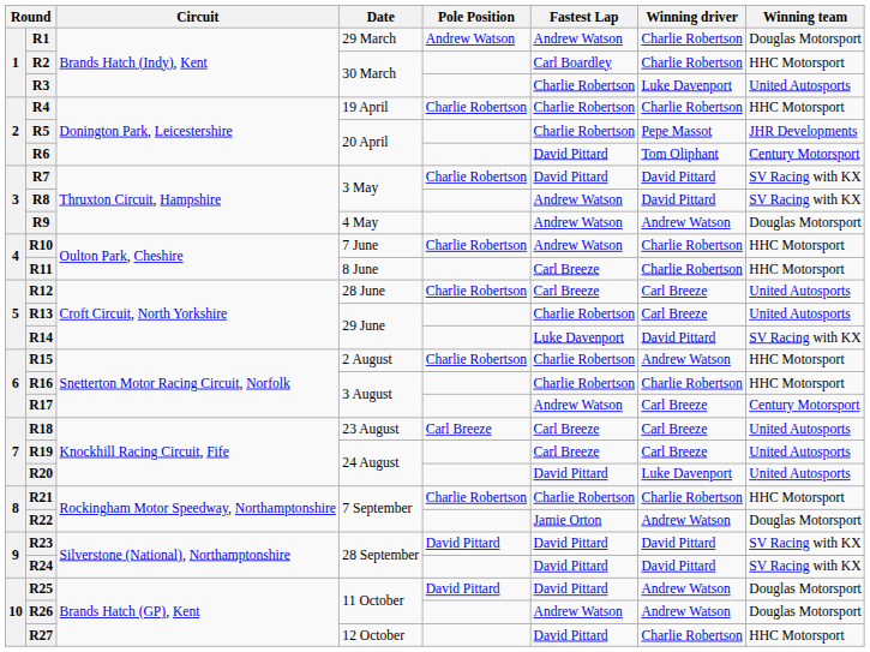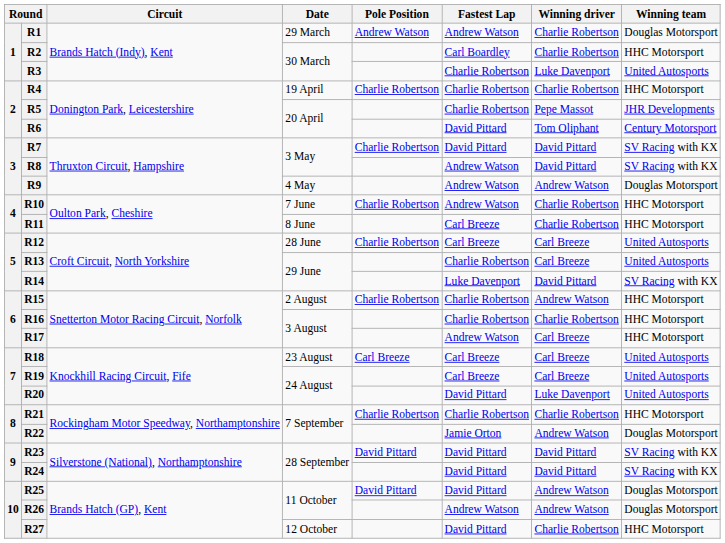 <table class="wikitable" style="font-size: 85%">
 <tr>
 <th colspan=2>Round</th>
 <th>Circuit</th>
 <th>Date</th>
 <th>Pole Position</th>
 <th>Fastest Lap</th>
 <th>Winning driver</th>
 <th>Winning team</th>
 </tr>
 <tr>
 <th rowspan=3>1</th>
 <th>R1</th>
 <td rowspan=3><a href='#'>Brands Hatch (Indy)</a>, <a href='#'>Kent</a></td>
 <td>29 March</td>
 <td> <a href='#'>Andrew Watson</a></td>
 <td> <a href='#'>Andrew Watson</a></td>
 <td> <a href='#'>Charlie Robertson</a></td>
 <td>Douglas Motorsport</td>
 </tr>
 <tr>
 <th>R2</th>
 <td rowspan=2>30 March</td>
 <td></td>
 <td> <a href='#'>Carl Boardley</a></td>
 <td> <a href='#'>Charlie Robertson</a></td>
 <td>HHC Motorsport</td>
 </tr>
 <tr>
 <th>R3</th>
 <td></td>
 <td> <a href='#'>Charlie Robertson</a></td>
 <td> <a href='#'>Luke Davenport</a></td>
 <td><a href='#'>United Autosports</a></td>
 </tr>
 <tr>
 <th rowspan=3>2</th>
 <th>R4</th>
 <td rowspan=3><a href='#'>Donington Park</a>, <a href='#'>Leicestershire</a></td>
 <td>19 April</td>
 <td> <a href='#'>Charlie Robertson</a></td>
 <td> <a href='#'>Charlie Robertson</a></td>
 <td> <a href='#'>Charlie Robertson</a></td>
 <td>HHC Motorsport</td>
 </tr>
 <tr>
 <th>R5</th>
 <td rowspan=2>20 April</td>
 <td></td>
 <td> <a href='#'>Charlie Robertson</a></td>
 <td> <a href='#'>Pepe Massot</a></td>
 <td><a href='#'>JHR Developments</a></td>
 </tr>
 <tr>
 <th>R6</th>
 <td></td>
 <td> <a href='#'>David Pittard</a></td>
 <td> <a href='#'>Tom Oliphant</a></td>
 <td><a href='#'>Century Motorsport</a></td>
 </tr>
 <tr>
 <th rowspan=3>3</th>
 <th>R7</th>
 <td rowspan=3><a href='#'>Thruxton Circuit</a>, <a href='#'>Hampshire</a></td>
 <td rowspan=2>3 May</td>
 <td> <a href='#'>Charlie Robertson</a></td>
 <td> <a href='#'>David Pittard</a></td>
 <td> <a href='#'>David Pittard</a></td>
 <td><a href='#'>SV Racing</a> with KX</td>
 </tr>
 <tr>
 <th>R8</th>
 <td></td>
 <td> <a href='#'>Andrew Watson</a></td>
 <td> <a href='#'>David Pittard</a></td>
 <td><a href='#'>SV Racing</a> with KX</td>
 </tr>
 <tr>
 <th>R9</th>
 <td>4 May</td>
 <td></td>
 <td> <a href='#'>Andrew Watson</a></td>
 <td> <a href='#'>Andrew Watson</a></td>
 <td>Douglas Motorsport</td>
 </tr>
 <tr>
 <th rowspan=2>4</th>
 <th>R10</th>
 <td rowspan=2><a href='#'>Oulton Park</a>, <a href='#'>Cheshire</a></td>
 <td>7 June</td>
 <td> <a href='#'>Charlie Robertson</a></td>
 <td> <a href='#'>Andrew Watson</a></td>
 <td> <a href='#'>Charlie Robertson</a></td>
 <td>HHC Motorsport</td>
 </tr>
 <tr>
 <th>R11</th>
 <td>8 June</td>
 <td></td>
 <td> <a href='#'>Carl Breeze</a></td>
 <td> <a href='#'>Charlie Robertson</a></td>
 <td>HHC Motorsport</td>
 </tr>
 <tr>
 <th rowspan=3>5</th>
 <th>R12</th>
 <td rowspan=3><a href='#'>Croft Circuit</a>, <a href='#'>North Yorkshire</a></td>
 <td>28 June</td>
 <td> <a href='#'>Charlie Robertson</a></td>
 <td> <a href='#'>Carl Breeze</a></td>
 <td> <a href='#'>Carl Breeze</a></td>
 <td><a href='#'>United Autosports</a></td>
 </tr>
 <tr>
 <th>R13</th>
 <td rowspan=2>29 June</td>
 <td></td>
 <td> <a href='#'>Charlie Robertson</a></td>
 <td> <a href='#'>Carl Breeze</a></td>
 <td><a href='#'>United Autosports</a></td>
 </tr>
 <tr>
 <th>R14</th>
 <td></td>
 <td> <a href='#'>Luke Davenport</a></td>
 <td> <a href='#'>David Pittard</a></td>
 <td><a href='#'>SV Racing</a> with KX</td>
 </tr>
 <tr>
 <th rowspan=3>6</th>
 <th>R15</th>
 <td rowspan=3><a href='#'>Snetterton Motor Racing Circuit</a>, <a href='#'>Norfolk</a></td>
 <td>2 August</td>
 <td> <a href='#'>Charlie Robertson</a></td>
 <td> <a href='#'>Charlie Robertson</a></td>
 <td> <a href='#'>Andrew Watson</a></td>
 <td>HHC Motorsport</td>
 </tr>
 <tr>
 <th>R16</th>
 <td rowspan=2>3 August</td>
 <td></td>
 <td> <a href='#'>Charlie Robertson</a></td>
 <td> <a href='#'>Charlie Robertson</a></td>
 <td>HHC Motorsport</td>
 </tr>
 <tr>
 <th>R17</th>
 <td></td>
 <td> <a href='#'>Andrew Watson</a></td>
 <td> <a href='#'>Carl Breeze</a></td>
-<td><a href='#'>Century Motorsport</a></td>
+<td>HHC Motorsport</td>
 </tr>
 <tr>
 <th rowspan=3>7</th>
 <th>R18</th>
 <td rowspan=3><a href='#'>Knockhill Racing Circuit</a>, <a href='#'>Fife</a></td>
 <td>23 August</td>
 <td> <a href='#'>Carl Breeze</a></td>
 <td> <a href='#'>Carl Breeze</a></td>
 <td> <a href='#'>Carl Breeze</a></td>
 <td><a href='#'>United Autosports</a></td>
 </tr>
 <tr>
 <th>R19</th>
 <td rowspan=2>24 August</td>
 <td></td>
 <td> <a href='#'>Carl Breeze</a></td>
 <td> <a href='#'>Carl Breeze</a></td>
 <td><a href='#'>United Autosports</a></td>
 </tr>
 <tr>
 <th>R20</th>
 <td></td>
 <td> <a href='#'>David Pittard</a></td>
 <td> <a href='#'>Luke Davenport</a></td>
 <td><a href='#'>United Autosports</a></td>
 </tr>
 <tr>
 <th rowspan=2>8</th>
 <th>R21</th>
 <td rowspan=2><a href='#'>Rockingham Motor Speedway</a>, <a href='#'>Northamptonshire</a></td>
 <td rowspan=2>7 September</td>
 <td> <a href='#'>Charlie Robertson</a></td>
 <td> <a href='#'>Charlie Robertson</a></td>
 <td> <a href='#'>Charlie Robertson</a></td>
 <td>HHC Motorsport</td>
 </tr>
 <tr>
 <th>R22</th>
 <td></td>
 <td> <a href='#'>Jamie Orton</a></td>
 <td> <a href='#'>Andrew Watson</a></td>
 <td>Douglas Motorsport</td>
 </tr>
 <tr>
 <th rowspan=2>9</th>
 <th>R23</th>
 <td rowspan=2><a href='#'>Silverstone (National)</a>, <a href='#'>Northamptonshire</a></td>
 <td rowspan=2>28 September</td>
 <td> <a href='#'>David Pittard</a></td>
 <td> <a href='#'>David Pittard</a></td>
 <td> <a href='#'>David Pittard</a></td>
 <td><a href='#'>SV Racing</a> with KX</td>
 </tr>
 <tr>
 <th>R24</th>
 <td></td>
 <td> <a href='#'>David Pittard</a></td>
 <td> <a href='#'>David Pittard</a></td>
 <td><a href='#'>SV Racing</a> with KX</td>
 </tr>
 <tr>
 <th rowspan=3>10</th>
 <th>R25</th>
 <td rowspan=3><a href='#'>Brands Hatch (GP)</a>, <a href='#'>Kent</a></td>
 <td rowspan=2>11 October</td>
 <td> <a href='#'>David Pittard</a></td>
 <td> <a href='#'>David Pittard</a></td>
 <td> <a href='#'>Andrew Watson</a></td>
 <td>Douglas Motorsport</td>
 </tr>
 <tr>
 <th>R26</th>
 <td></td>
 <td> <a href='#'>Andrew Watson</a></td>
 <td> <a href='#'>Andrew Watson</a></td>
 <td>Douglas Motorsport</td>
 </tr>
 <tr>
 <th>R27</th>
 <td>12 October</td>
 <td></td>
 <td> <a href='#'>David Pittard</a></td>
 <td> <a href='#'>Charlie Robertson</a></td>
 <td>HHC Motorsport</td>
 </tr>
 </table>
